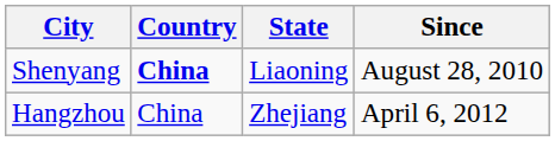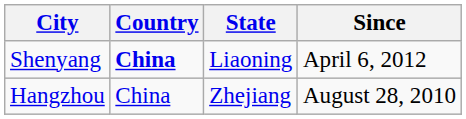 <table class="wikitable">
 <tr>
 <th><a href='#'>City</a></th>
 <th><a href='#'>Country</a></th>
 <th><a href='#'>State</a></th>
 <th>Since</th>
 </tr>
 <tr>
 <td><a href='#'>Shenyang</a></td>
 <td><strong> <a href='#'>China</a></strong></td>
 <td><a href='#'>Liaoning</a></td>
-<td>August 28, 2010</td>
+<td>April 6, 2012</td>
 </tr>
 <tr>
 <td><a href='#'>Hangzhou</a></td>
 <td> <a href='#'>China</a></td>
 <td><a href='#'>Zhejiang</a></td>
-<td>April 6, 2012</td>
+<td>August 28, 2010</td>
 </tr>
 </table>
